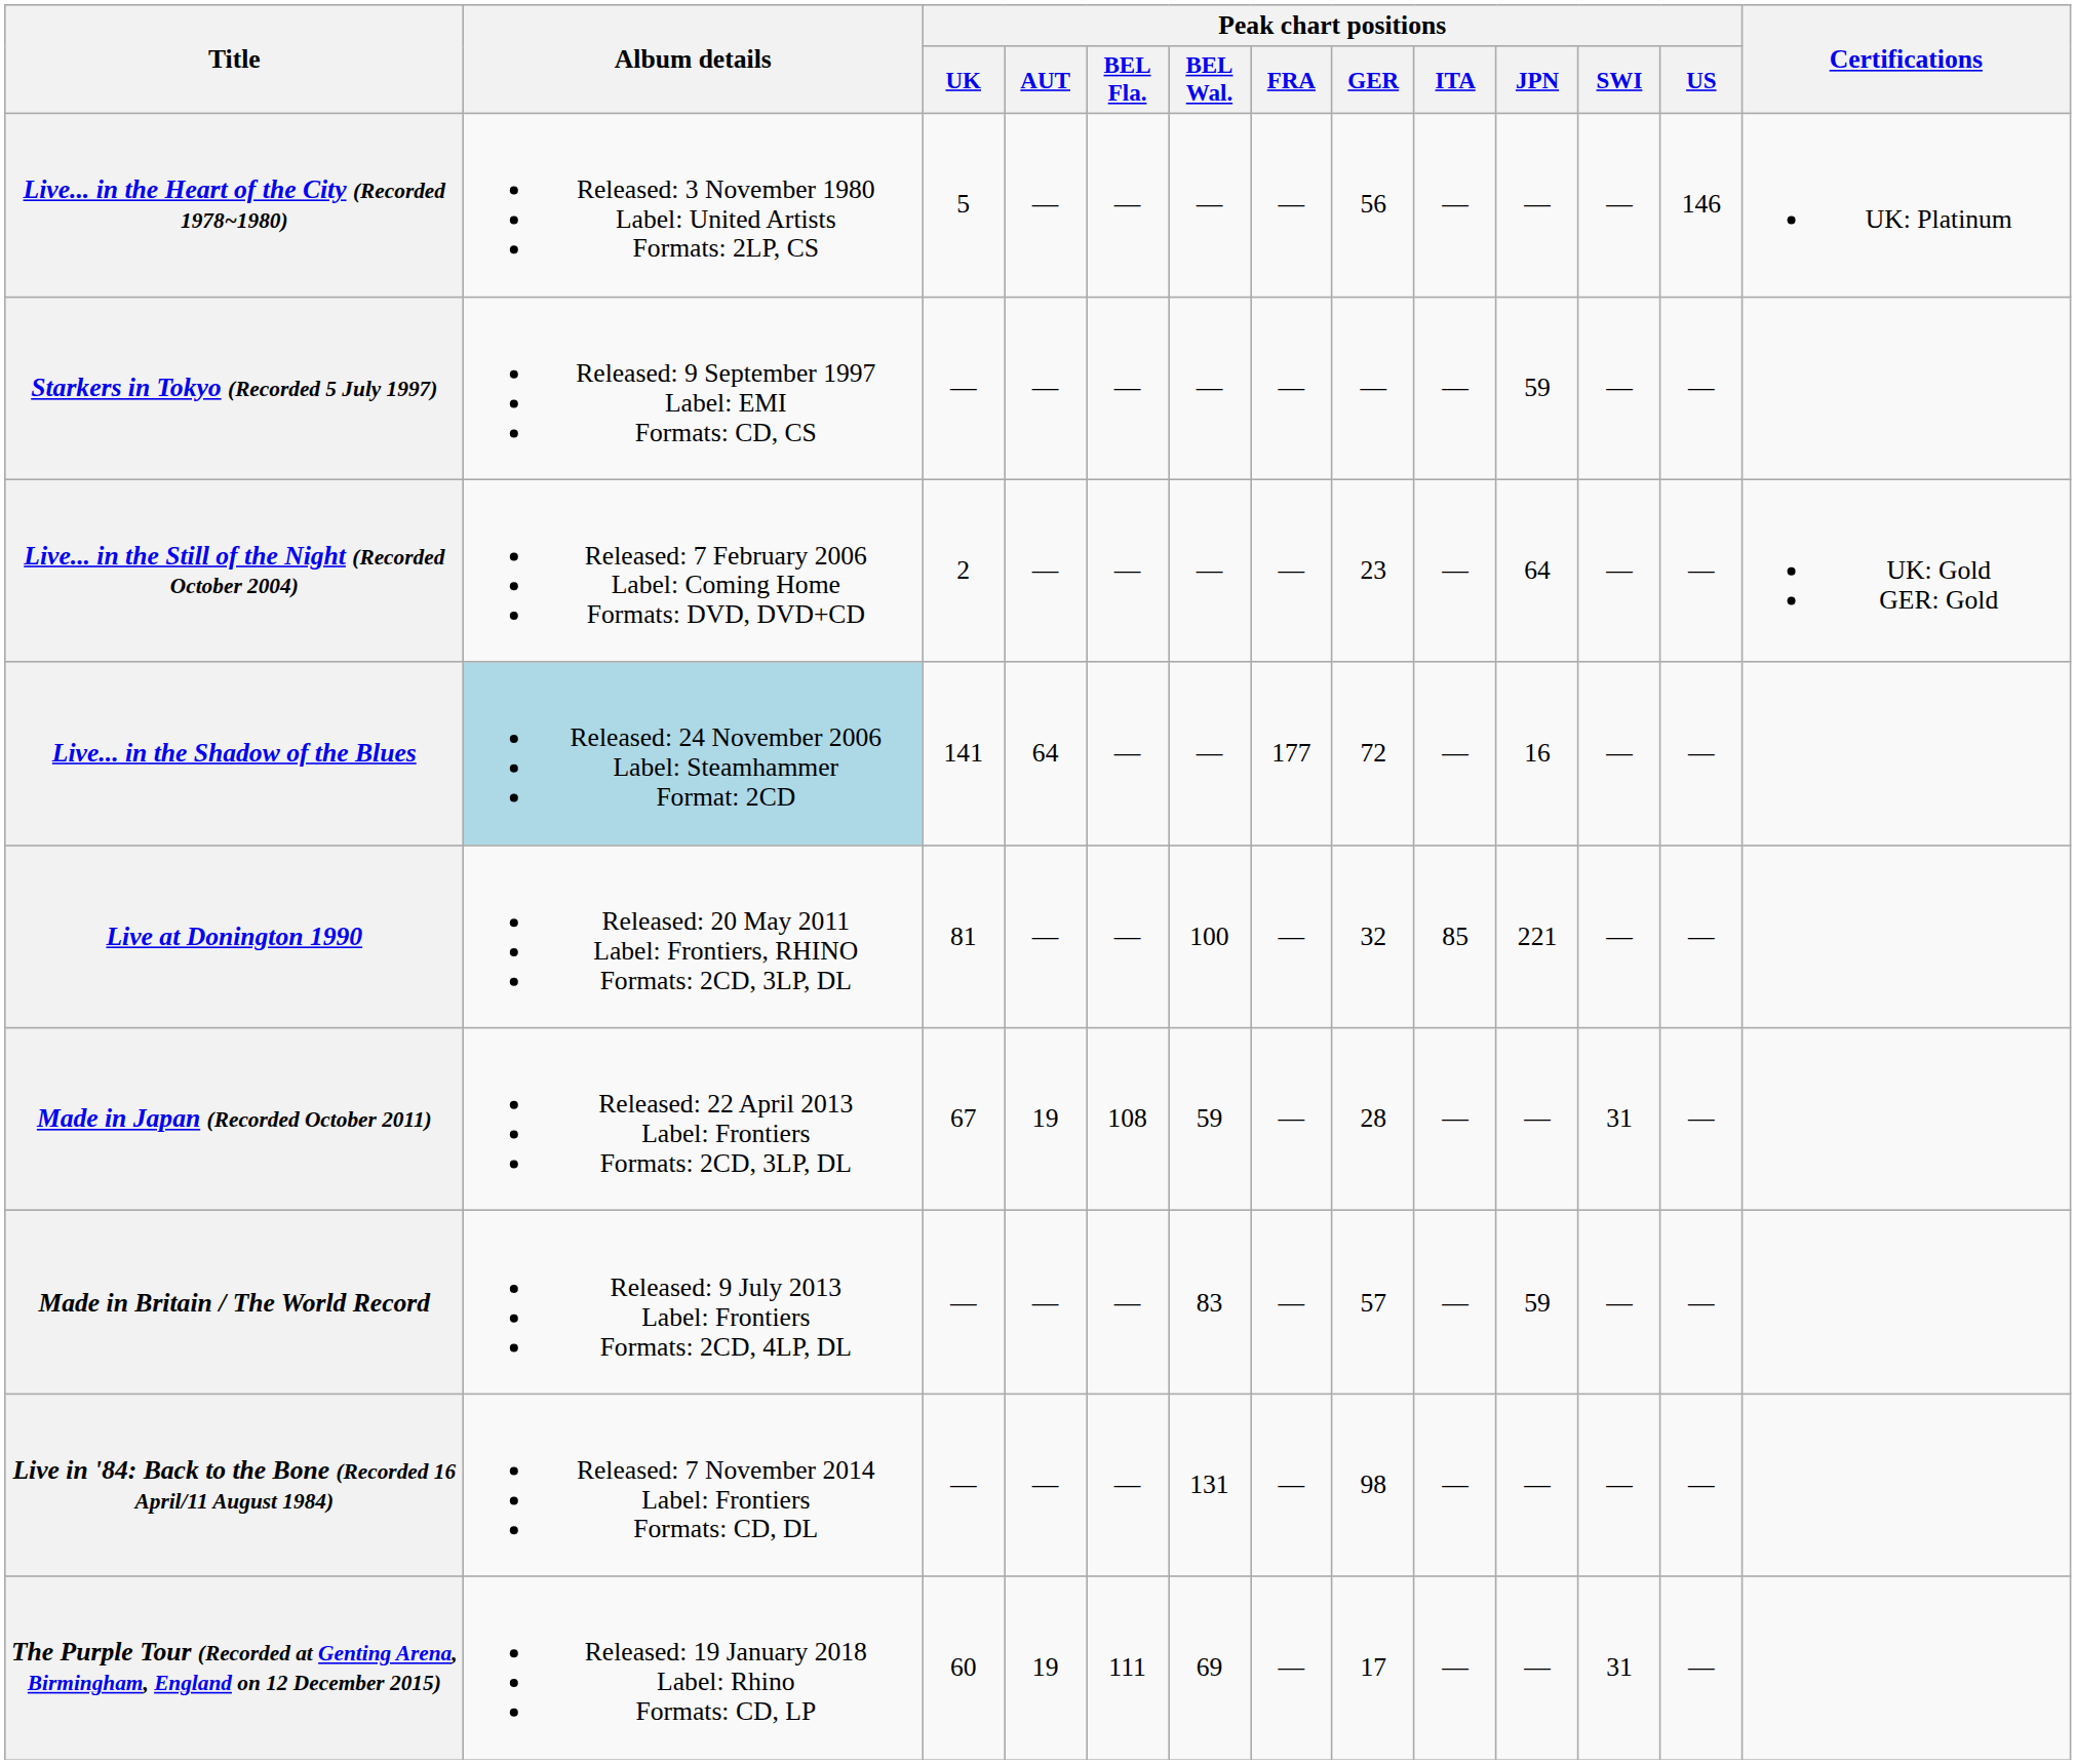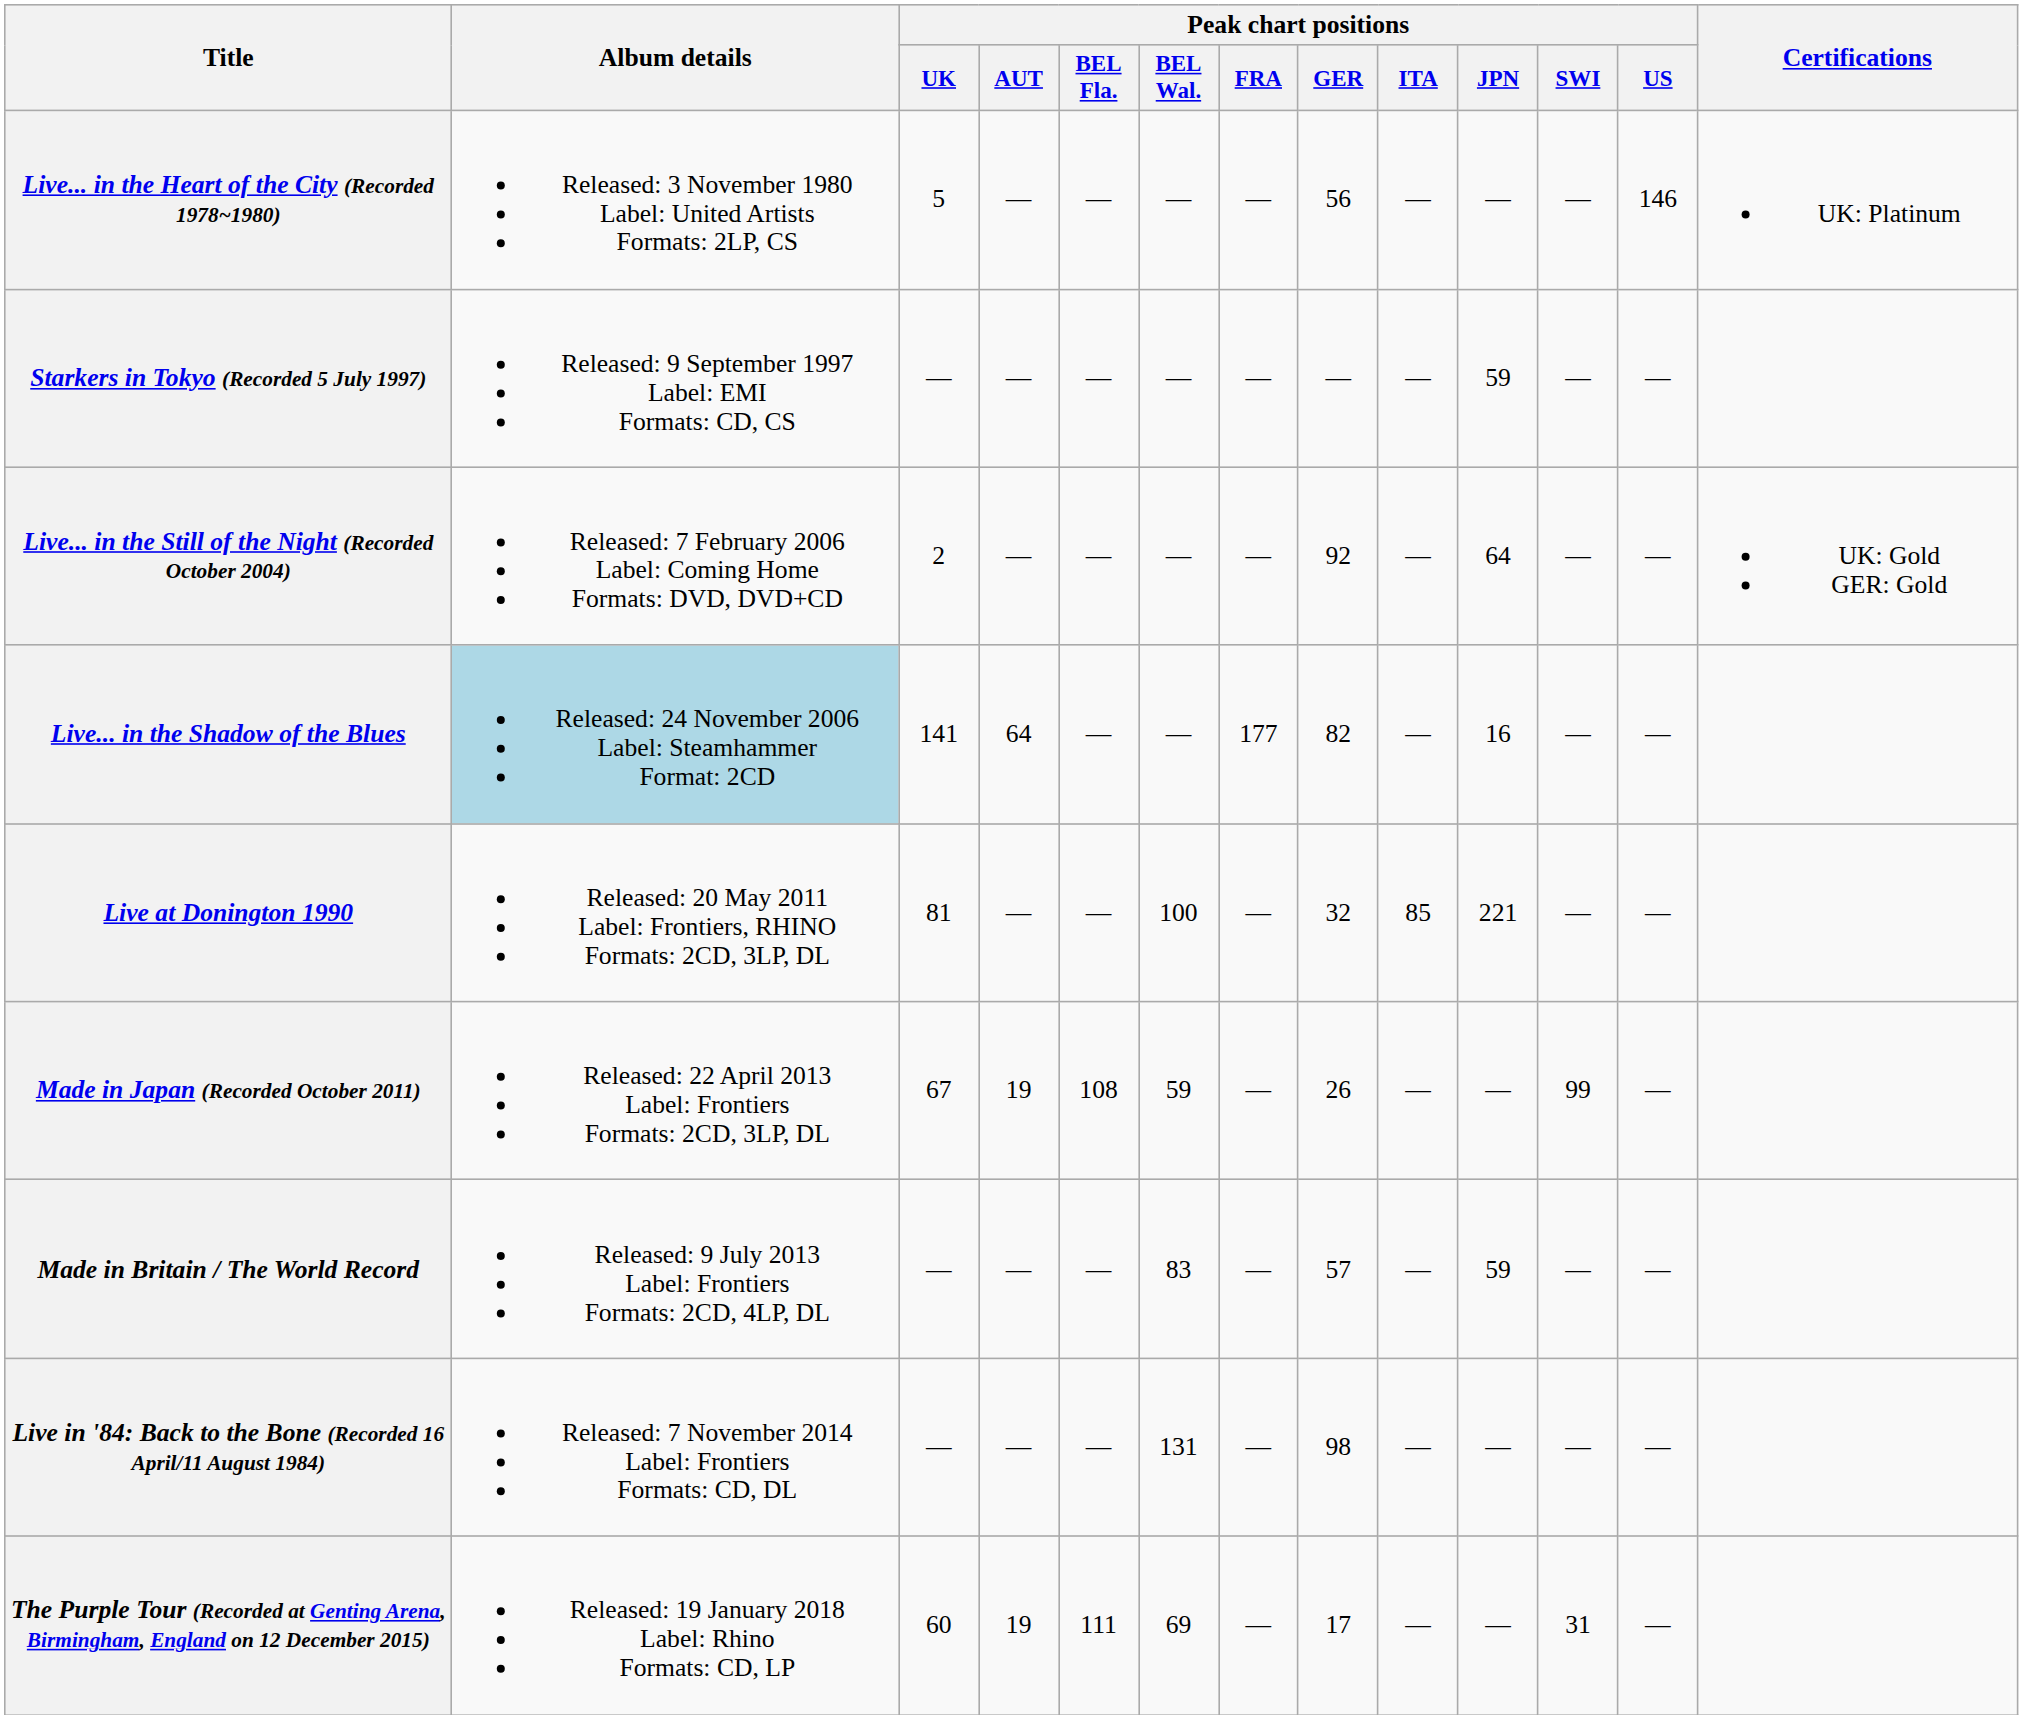 <table class="wikitable plainrowheaders" style="text-align:center;">
 <tr>
 <th scope="col" rowspan="2" style="width:17em;">Title</th>
 <th scope="col" rowspan="2" style="width:17em;">Album details</th>
 <th scope="col" colspan="10">Peak chart positions</th>
 <th scope="col" rowspan="2" style="width:12em;"><a href='#'>Certifications</a></th>
 </tr>
 <tr>
 <th scope="col" style="width:3em;font-size:90%;"><a href='#'>UK</a><br></th>
 <th scope="col" style="width:3em;font-size:90%;"><a href='#'>AUT</a><br></th>
 <th scope="col" style="width:3em;font-size:90%;"><a href='#'>BEL<br>Fla.</a><br></th>
 <th scope="col" style="width:3em;font-size:90%;"><a href='#'>BEL<br>Wal.</a><br></th>
 <th scope="col" style="width:3em;font-size:90%;"><a href='#'>FRA</a><br></th>
 <th scope="col" style="width:3em;font-size:90%;"><a href='#'>GER</a><br></th>
 <th scope="col" style="width:3em;font-size:90%;"><a href='#'>ITA</a><br></th>
 <th scope="col" style="width:3em;font-size:90%;"><a href='#'>JPN</a><br></th>
 <th scope="col" style="width:3em;font-size:90%;"><a href='#'>SWI</a><br></th>
 <th scope="col" style="width:3em;font-size:90%;"><a href='#'>US</a><br></th>
 </tr>
 <tr>
 <th scope="row"><em><a href='#'>Live... in the Heart of the City</a> <small>(Recorded  1978~1980)</small></em></th>
 <td><br><ul><li>Released: 3 November 1980</li><li>Label: United Artists</li><li>Formats: 2LP, CS</li></ul></td>
 <td>5</td>
 <td>—</td>
 <td>—</td>
 <td>—</td>
 <td>—</td>
 <td>56</td>
 <td>—</td>
 <td>—</td>
 <td>—</td>
 <td>146</td>
 <td><br><ul><li>UK: Platinum</li></ul></td>
 </tr>
 <tr>
 <th scope="row"><em><a href='#'>Starkers in Tokyo</a> <small>(Recorded 5 July 1997)</small></em></th>
 <td><br><ul><li>Released: 9 September 1997</li><li>Label: EMI</li><li>Formats: CD, CS</li></ul></td>
 <td>—</td>
 <td>—</td>
 <td>—</td>
 <td>—</td>
 <td>—</td>
 <td>—</td>
 <td>—</td>
 <td>59</td>
 <td>—</td>
 <td>—</td>
 <td></td>
 </tr>
 <tr>
 <th scope="row"><em><a href='#'>Live... in the Still of the Night</a> <small>(Recorded October 2004)</small></em></th>
 <td><br><ul><li>Released: 7 February 2006</li><li>Label: Coming Home</li><li>Formats: DVD, DVD+CD</li></ul></td>
 <td>2</td>
 <td>—</td>
 <td>—</td>
 <td>—</td>
 <td>—</td>
-<td>23</td>
+<td>92</td>
 <td>—</td>
 <td>64</td>
 <td>—</td>
 <td>—</td>
 <td><br><ul><li>UK: Gold</li><li>GER: Gold</li></ul></td>
 </tr>
 <tr>
 <th scope="row"><em><a href='#'>Live... in the Shadow of the Blues</a></em></th>
 <td style="background: lightblue;"><br><ul><li>Released: 24 November 2006</li><li>Label: Steamhammer</li><li>Format: 2CD</li></ul></td>
 <td>141</td>
 <td>64</td>
 <td>—</td>
 <td>—</td>
 <td>177</td>
-<td>72</td>
+<td>82</td>
 <td>—</td>
 <td>16</td>
 <td>—</td>
 <td>—</td>
 <td></td>
 </tr>
 <tr>
 <th scope="row"><em><a href='#'>Live at Donington 1990</a></em></th>
 <td><br><ul><li>Released: 20 May 2011</li><li>Label: Frontiers, RHINO</li><li>Formats: 2CD, 3LP, DL</li></ul></td>
 <td>81</td>
 <td>—</td>
 <td>—</td>
 <td>100</td>
 <td>—</td>
 <td>32</td>
 <td>85</td>
 <td>221</td>
 <td>—</td>
 <td>—</td>
 <td></td>
 </tr>
 <tr>
 <th scope="row"><em><a href='#'>Made in Japan</a> <small>(Recorded October 2011)</small></em></th>
 <td><br><ul><li>Released: 22 April 2013</li><li>Label: Frontiers</li><li>Formats: 2CD, 3LP, DL</li></ul></td>
 <td>67</td>
 <td>19<br></td>
 <td>108</td>
 <td>59</td>
 <td>—</td>
-<td>28</td>
+<td>26</td>
 <td>—</td>
 <td>—</td>
-<td>31</td>
+<td>99</td>
 <td>—</td>
 <td></td>
 </tr>
 <tr>
 <th scope="row"><em>Made in Britain / The World Record</em></th>
 <td><br><ul><li>Released: 9 July 2013</li><li>Label: Frontiers</li><li>Formats: 2CD, 4LP, DL</li></ul></td>
 <td>—</td>
 <td>—</td>
 <td>—</td>
 <td>83</td>
 <td>—</td>
 <td>57</td>
 <td>—</td>
 <td>59</td>
 <td>—</td>
 <td>—</td>
 <td></td>
 </tr>
 <tr>
 <th scope="row"><em>Live in '84: Back to the Bone <small>(Recorded 16 April/11 August 1984)</small></em></th>
 <td><br><ul><li>Released: 7 November 2014</li><li>Label: Frontiers</li><li>Formats: CD, DL</li></ul></td>
 <td>—</td>
 <td>—</td>
 <td>—</td>
 <td>131</td>
 <td>—</td>
 <td>98</td>
 <td>—</td>
 <td>—</td>
 <td>—</td>
 <td>—</td>
 <td></td>
 </tr>
 <tr>
 <th scope="row"><em>The Purple Tour <small>(Recorded at <a href='#'>Genting Arena</a>, <a href='#'>Birmingham</a>, <a href='#'>England</a> on 12 December 2015)</small></em></th>
 <td><br><ul><li>Released: 19 January 2018</li><li>Label: Rhino</li><li>Formats: CD, LP</li></ul></td>
 <td>60</td>
 <td>19<br></td>
 <td>111</td>
 <td>69</td>
 <td>—</td>
 <td>17</td>
 <td>—</td>
 <td>—</td>
 <td>31</td>
 <td>—</td>
 <td></td>
 </tr>
 </table>
